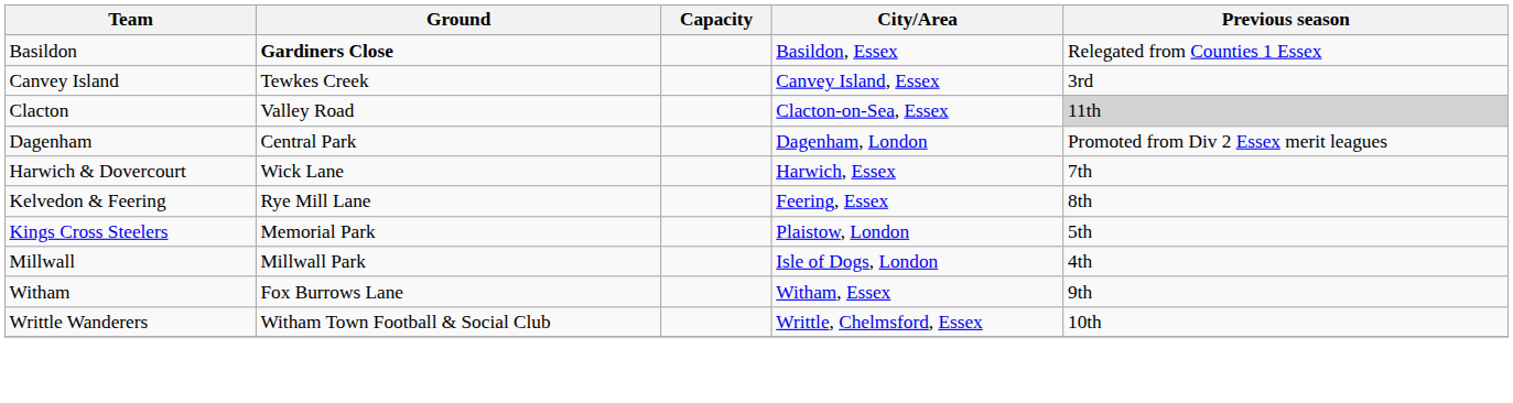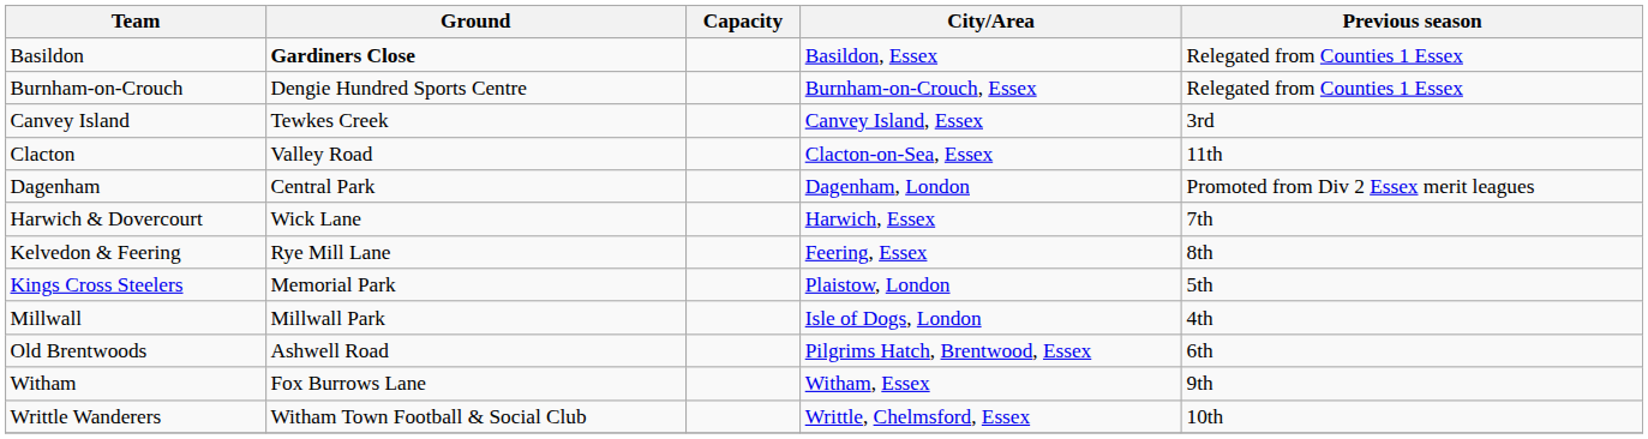 <table class="wikitable sortable" width=100%>
 <tr>
 <th>Team</th>
 <th>Ground</th>
 <th>Capacity</th>
 <th>City/Area</th>
 <th>Previous season</th>
 </tr>
 <tr>
 <td>Basildon</td>
 <td><strong>Gardiners Close</strong></td>
 <td></td>
 <td><a href='#'>Basildon</a>, <a href='#'>Essex</a></td>
 <td>Relegated from <a href='#'>Counties 1 Essex</a></td>
 </tr>
 <tr>
+<td>Burnham-on-Crouch</td>
+<td>Dengie Hundred Sports Centre</td>
+<td></td>
+<td><a href='#'>Burnham-on-Crouch</a>, <a href='#'>Essex</a></td>
+<td>Relegated from <a href='#'>Counties 1 Essex</a></td>
+</tr>
+<tr>
 <td>Canvey Island</td>
 <td>Tewkes Creek</td>
 <td></td>
 <td><a href='#'>Canvey Island</a>, <a href='#'>Essex</a></td>
 <td>3rd</td>
 </tr>
 <tr>
 <td>Clacton</td>
 <td>Valley Road</td>
 <td></td>
 <td><a href='#'>Clacton-on-Sea</a>, <a href='#'>Essex</a></td>
-<td style="background: lightgrey;">11th</td>
+<td>11th</td>
 </tr>
 <tr>
 <td>Dagenham</td>
 <td>Central Park</td>
 <td></td>
 <td><a href='#'>Dagenham</a>, <a href='#'>London</a></td>
 <td>Promoted from Div 2 <a href='#'>Essex</a> merit leagues</td>
 </tr>
 <tr>
 <td>Harwich & Dovercourt</td>
 <td>Wick Lane</td>
 <td></td>
 <td><a href='#'>Harwich</a>, <a href='#'>Essex</a></td>
 <td>7th</td>
 </tr>
 <tr>
 <td>Kelvedon & Feering</td>
 <td>Rye Mill Lane</td>
 <td></td>
 <td><a href='#'>Feering</a>, <a href='#'>Essex</a></td>
 <td>8th</td>
 </tr>
 <tr>
 <td><a href='#'>Kings Cross Steelers</a></td>
 <td>Memorial Park</td>
 <td></td>
 <td><a href='#'>Plaistow</a>, <a href='#'>London</a></td>
 <td>5th</td>
 </tr>
 <tr>
 <td>Millwall</td>
 <td>Millwall Park</td>
 <td></td>
 <td><a href='#'>Isle of Dogs</a>, <a href='#'>London</a></td>
 <td>4th</td>
 </tr>
 <tr>
+<td>Old Brentwoods</td>
+<td>Ashwell Road</td>
+<td></td>
+<td><a href='#'>Pilgrims Hatch</a>, <a href='#'>Brentwood</a>, <a href='#'>Essex</a></td>
+<td>6th</td>
+</tr>
+<tr>
 <td>Witham</td>
 <td>Fox Burrows Lane</td>
 <td></td>
 <td><a href='#'>Witham</a>, <a href='#'>Essex</a></td>
 <td>9th</td>
 </tr>
 <tr>
 <td>Writtle Wanderers</td>
 <td>Witham Town Football & Social Club</td>
 <td></td>
 <td><a href='#'>Writtle</a>, <a href='#'>Chelmsford</a>, <a href='#'>Essex</a></td>
 <td>10th</td>
 </tr>
 <tr>
 </tr>
 </table>
